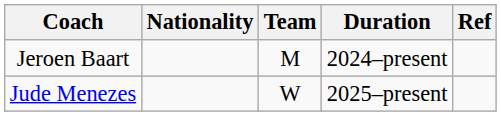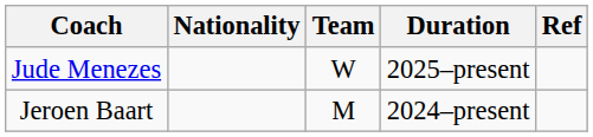 <table class="wikitable" style="text-align:center;">
 <tr>
 <th>Coach</th>
 <th>Nationality</th>
 <th>Team</th>
 <th>Duration</th>
 <th>Ref</th>
 </tr>
 <tr>
+<td><a href='#'>Jude Menezes</a></td>
+<td></td>
+<td>W</td>
+<td>2025–present</td>
+<td></td>
+</tr>
+<tr>
 <td>Jeroen Baart</td>
 <td></td>
 <td>M</td>
 <td>2024–present</td>
 <td></td>
 </tr>
-<tr>
-<td><a href='#'>Jude Menezes</a></td>
-<td></td>
-<td>W</td>
-<td>2025–present</td>
-<td></td>
-</tr>
 </table>
